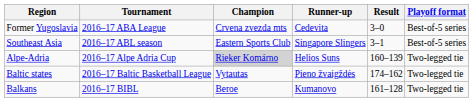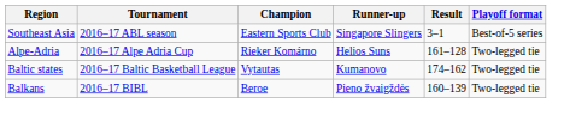 <table class=wikitable style="font-size:90%;">
 <tr>
 <th>Region</th>
 <th>Tournament</th>
 <th><strong>Champion</strong></th>
 <th>Runner-up</th>
 <th>Result</th>
 <th><a href='#'>Playoff format</a></th>
-</tr>
-<tr>
-<td>Former <a href='#'>Yugoslavia</a></td>
-<td><a href='#'>2016–17 ABA League</a></td>
-<td> <a href='#'>Crvena zvezda mts</a></td>
-<td> <a href='#'>Cedevita</a></td>
-<td>3–0</td>
-<td>Best-of-5 series</td>
 </tr>
 <tr>
 <td><a href='#'>Southeast Asia</a></td>
 <td><a href='#'>2016–17 ABL season</a></td>
 <td> <a href='#'>Eastern Sports Club</a></td>
 <td> <a href='#'>Singapore Slingers</a></td>
 <td>3–1</td>
 <td>Best-of-5 series</td>
 </tr>
 <tr>
 <td><a href='#'>Alpe-Adria</a></td>
 <td><a href='#'>2016–17 Alpe Adria Cup</a></td>
-<td style="background: lightgrey;"> <a href='#'>Rieker Komárno</a></td>
+<td> <a href='#'>Rieker Komárno</a></td>
 <td> <a href='#'>Helios Suns</a></td>
-<td>160–139</td>
+<td>161–128</td>
 <td>Two-legged tie</td>
 </tr>
 <tr>
 <td><a href='#'>Baltic states</a></td>
 <td><a href='#'>2016–17 Baltic Basketball League</a></td>
 <td> <a href='#'>Vytautas</a></td>
-<td> <a href='#'>Pieno žvaigždės</a></td>
+<td> <a href='#'>Kumanovo</a></td>
 <td>174–162</td>
 <td>Two-legged tie</td>
 </tr>
 <tr>
 <td><a href='#'>Balkans</a></td>
 <td><a href='#'>2016–17 BIBL</a></td>
 <td> <a href='#'>Beroe</a></td>
-<td> <a href='#'>Kumanovo</a></td>
-<td>161–128</td>
+<td> <a href='#'>Pieno žvaigždės</a></td>
+<td>160–139</td>
 <td>Two-legged tie</td>
 </tr>
 </table>
